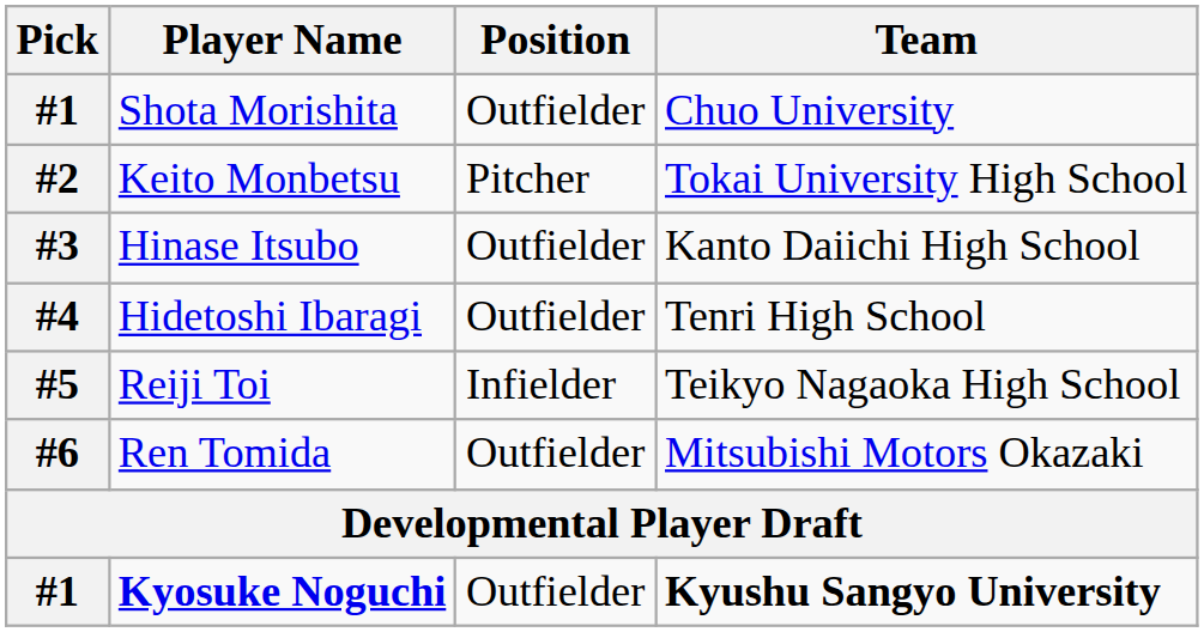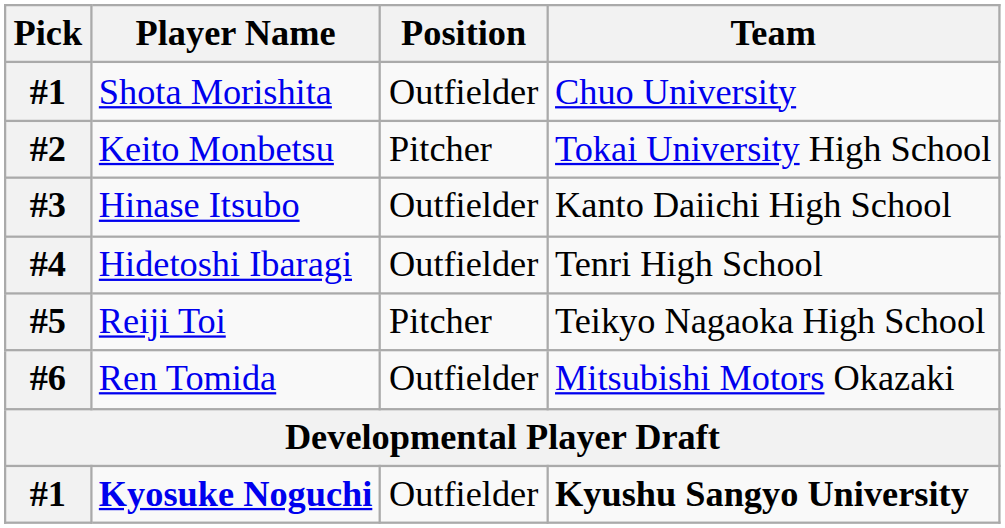 <table class="wikitable">
 <tr>
 <th>Pick</th>
 <th>Player Name</th>
 <th>Position</th>
 <th>Team</th>
 </tr>
 <tr>
 <th>#1</th>
 <td><a href='#'>Shota Morishita</a></td>
 <td>Outfielder</td>
 <td><a href='#'>Chuo University</a></td>
 </tr>
 <tr>
 <th>#2</th>
 <td><a href='#'>Keito Monbetsu</a></td>
 <td>Pitcher</td>
 <td><a href='#'>Tokai University</a> High School</td>
 </tr>
 <tr>
 <th>#3</th>
 <td><a href='#'>Hinase Itsubo</a></td>
 <td>Outfielder</td>
 <td>Kanto Daiichi High School</td>
 </tr>
 <tr>
 <th>#4</th>
 <td><a href='#'>Hidetoshi Ibaragi</a></td>
 <td>Outfielder</td>
 <td>Tenri High School</td>
 </tr>
 <tr>
 <th>#5</th>
 <td><a href='#'>Reiji Toi</a></td>
-<td>Infielder</td>
+<td>Pitcher</td>
 <td>Teikyo Nagaoka High School</td>
 </tr>
 <tr>
 <th>#6</th>
 <td><a href='#'>Ren Tomida</a></td>
 <td>Outfielder</td>
 <td><a href='#'>Mitsubishi Motors</a> Okazaki</td>
 </tr>
 <tr>
 <th colspan="5">Developmental Player Draft</th>
 </tr>
 <tr>
 <th>#1</th>
 <td><strong><a href='#'>Kyosuke Noguchi</a></strong></td>
 <td>Outfielder</td>
 <td><strong>Kyushu Sangyo University</strong></td>
 </tr>
 </table>
